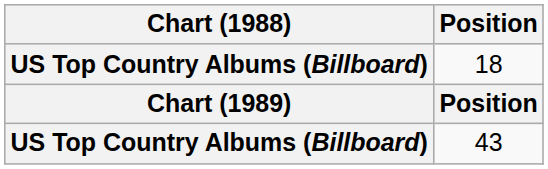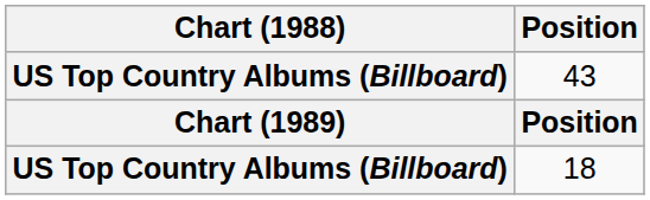 <table class="wikitable plainrowheaders" style="text-align:center">
 <tr>
 <th scope="col">Chart (1988)</th>
 <th scope="col">Position</th>
 </tr>
 <tr>
 <th scope="row">US Top Country Albums (<em>Billboard</em>)</th>
-<td>18</td>
+<td>43</td>
 </tr>
 <tr>
 <th scope="col">Chart (1989)</th>
 <th scope="col">Position</th>
 </tr>
 <tr>
 <th scope="row">US Top Country Albums (<em>Billboard</em>)</th>
-<td>43</td>
+<td>18</td>
 </tr>
 </table>
